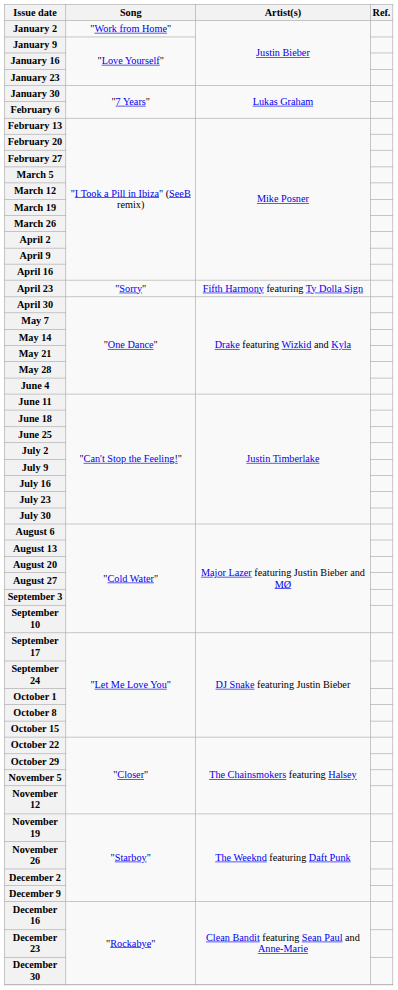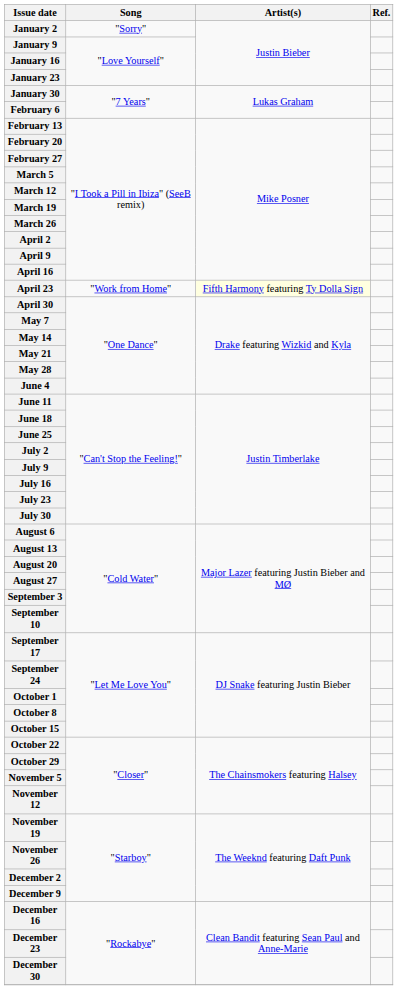 <table class="wikitable plainrowheaders" style="text-align: center;">
 <tr>
 <th>Issue date</th>
 <th>Song</th>
 <th>Artist(s)</th>
 <th>Ref.</th>
 </tr>
 <tr>
 <th scope="row">January 2</th>
-<td>"<a href='#'>Work from Home</a>"</td>
+<td>"<a href='#'>Sorry</a>"</td>
 <td rowspan="4"><a href='#'>Justin Bieber</a></td>
 <td></td>
 </tr>
 <tr>
 <th scope="row">January 9</th>
 <td rowspan="3">"<a href='#'>Love Yourself</a>"</td>
 <td></td>
 </tr>
 <tr>
 <th scope="row">January 16</th>
 <td></td>
 </tr>
 <tr>
 <th scope="row">January 23</th>
 <td></td>
 </tr>
 <tr>
 <th scope="row">January 30</th>
 <td rowspan="2">"<a href='#'>7 Years</a>"</td>
 <td rowspan="2"><a href='#'>Lukas Graham</a></td>
 <td></td>
 </tr>
 <tr>
 <th scope="row">February 6</th>
 <td></td>
 </tr>
 <tr>
 <th scope="row">February 13</th>
 <td rowspan="10">"<a href='#'>I Took a Pill in Ibiza</a>" (<a href='#'>SeeB</a> remix)</td>
 <td rowspan="10"><a href='#'>Mike Posner</a></td>
 <td></td>
 </tr>
 <tr>
 <th scope="row">February 20</th>
 <td></td>
 </tr>
 <tr>
 <th scope="row">February 27</th>
 <td></td>
 </tr>
 <tr>
 <th scope="row">March 5</th>
 <td></td>
 </tr>
 <tr>
 <th scope="row">March 12</th>
 <td></td>
 </tr>
 <tr>
 <th scope="row">March 19</th>
 <td></td>
 </tr>
 <tr>
 <th scope="row">March 26</th>
 <td></td>
 </tr>
 <tr>
 <th scope="row">April 2</th>
 <td></td>
 </tr>
 <tr>
 <th scope="row">April 9</th>
 <td></td>
 </tr>
 <tr>
 <th scope="row">April 16</th>
 <td></td>
 </tr>
 <tr>
 <th scope="row">April 23</th>
-<td>"<a href='#'>Sorry</a>"</td>
-<td><a href='#'>Fifth Harmony</a> featuring <a href='#'>Ty Dolla Sign</a></td>
+<td>"<a href='#'>Work from Home</a>"</td>
+<td style="background: lightyellow;"><a href='#'>Fifth Harmony</a> featuring <a href='#'>Ty Dolla Sign</a></td>
 <td></td>
 </tr>
 <tr>
 <th scope="row">April 30</th>
 <td rowspan="6">"<a href='#'>One Dance</a>"</td>
 <td rowspan="6"><a href='#'>Drake</a> featuring <a href='#'>Wizkid</a> and <a href='#'>Kyla</a></td>
 <td></td>
 </tr>
 <tr>
 <th scope="row">May 7</th>
 <td></td>
 </tr>
 <tr>
 <th scope="row">May 14</th>
 <td></td>
 </tr>
 <tr>
 <th scope="row">May 21</th>
 <td></td>
 </tr>
 <tr>
 <th scope="row">May 28</th>
 <td></td>
 </tr>
 <tr>
 <th scope="row">June 4</th>
 <td></td>
 </tr>
 <tr>
 <th scope="row">June 11</th>
 <td rowspan="8">"<a href='#'>Can't Stop the Feeling!</a>"</td>
 <td rowspan="8"><a href='#'>Justin Timberlake</a></td>
 <td></td>
 </tr>
 <tr>
 <th scope="row">June 18</th>
 <td></td>
 </tr>
 <tr>
 <th scope="row">June 25</th>
 <td></td>
 </tr>
 <tr>
 <th scope="row">July 2</th>
 <td></td>
 </tr>
 <tr>
 <th scope="row">July 9</th>
 <td></td>
 </tr>
 <tr>
 <th scope="row">July 16</th>
 <td></td>
 </tr>
 <tr>
 <th scope="row">July 23</th>
 <td></td>
 </tr>
 <tr>
 <th scope="row">July 30</th>
 <td></td>
 </tr>
 <tr>
 <th scope="row">August 6</th>
 <td rowspan="6">"<a href='#'>Cold Water</a>"</td>
 <td rowspan="6"><a href='#'>Major Lazer</a> featuring Justin Bieber and <a href='#'>MØ</a></td>
 <td></td>
 </tr>
 <tr>
 <th scope="row">August 13</th>
 <td></td>
 </tr>
 <tr>
 <th scope="row">August 20</th>
 <td></td>
 </tr>
 <tr>
 <th scope="row">August 27</th>
 <td></td>
 </tr>
 <tr>
 <th scope="row">September 3</th>
 <td></td>
 </tr>
 <tr>
 <th scope="row">September 10</th>
 <td></td>
 </tr>
 <tr>
 <th scope="row">September 17</th>
 <td rowspan="5">"<a href='#'>Let Me Love You</a>"</td>
 <td rowspan="5"><a href='#'>DJ Snake</a> featuring Justin Bieber</td>
 <td></td>
 </tr>
 <tr>
 <th scope="row">September 24</th>
 <td></td>
 </tr>
 <tr>
 <th scope="row">October 1</th>
 <td></td>
 </tr>
 <tr>
 <th scope="row">October 8</th>
 <td></td>
 </tr>
 <tr>
 <th scope="row">October 15</th>
 <td></td>
 </tr>
 <tr>
 <th scope="row">October 22</th>
 <td rowspan="4">"<a href='#'>Closer</a>"</td>
 <td rowspan="4"><a href='#'>The Chainsmokers</a> featuring <a href='#'>Halsey</a></td>
 <td></td>
 </tr>
 <tr>
 <th scope="row">October 29</th>
 <td></td>
 </tr>
 <tr>
 <th scope="row">November 5</th>
 <td></td>
 </tr>
 <tr>
 <th scope="row">November 12</th>
 <td></td>
 </tr>
 <tr>
 <th scope="row">November 19</th>
 <td rowspan="4">"<a href='#'>Starboy</a>"</td>
 <td rowspan="4"><a href='#'>The Weeknd</a> featuring <a href='#'>Daft Punk</a></td>
 <td></td>
 </tr>
 <tr>
 <th scope="row">November 26</th>
 <td></td>
 </tr>
 <tr>
 <th scope="row">December 2</th>
 <td></td>
 </tr>
 <tr>
 <th scope="row">December 9</th>
 <td></td>
 </tr>
 <tr>
 <th scope="row">December 16</th>
 <td rowspan="3">"<a href='#'>Rockabye</a>"</td>
 <td rowspan="3"><a href='#'>Clean Bandit</a> featuring <a href='#'>Sean Paul</a> and <a href='#'>Anne-Marie</a></td>
 <td></td>
 </tr>
 <tr>
 <th scope="row">December 23</th>
 <td></td>
 </tr>
 <tr>
 <th scope="row">December 30</th>
 <td></td>
 </tr>
 <tr>
 </tr>
 </table>
